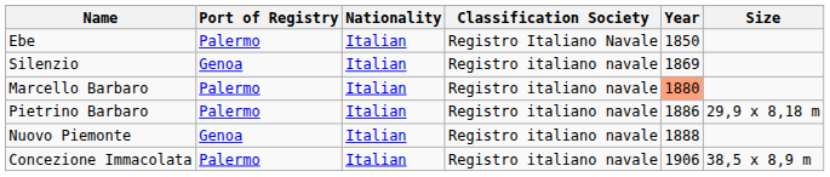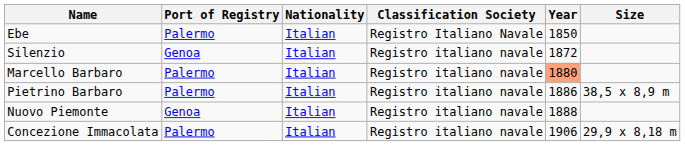 <table class="wikitable">
 <tr>
 <th>Name</th>
 <th>Port of Registry</th>
 <th>Nationality</th>
 <th>Classification Society</th>
 <th>Year</th>
 <th>Size</th>
 </tr>
 <tr>
 <td>Ebe</td>
 <td><a href='#'>Palermo</a></td>
 <td><a href='#'>Italian</a></td>
 <td>Registro Italiano Navale</td>
 <td>1850</td>
 <td></td>
 </tr>
 <tr>
 <td>Silenzio</td>
 <td><a href='#'>Genoa</a></td>
 <td><a href='#'>Italian</a></td>
 <td>Registro italiano navale</td>
-<td>1869</td>
+<td>1872</td>
 <td></td>
 </tr>
 <tr>
 <td>Marcello Barbaro</td>
 <td><a href='#'>Palermo</a></td>
 <td><a href='#'>Italian</a></td>
 <td>Registro italiano navale</td>
 <td style="background: lightsalmon;">1880</td>
 <td></td>
 </tr>
 <tr>
 <td>Pietrino Barbaro</td>
 <td><a href='#'>Palermo</a></td>
 <td><a href='#'>Italian</a></td>
 <td>Registro italiano navale</td>
 <td>1886</td>
-<td>29,9 x 8,18 m</td>
+<td>38,5 x 8,9 m</td>
 </tr>
 <tr>
 <td>Nuovo Piemonte</td>
 <td><a href='#'>Genoa</a></td>
 <td><a href='#'>Italian</a></td>
 <td>Registro italiano navale</td>
 <td>1888</td>
 <td></td>
 </tr>
 <tr>
 <td>Concezione Immacolata</td>
 <td><a href='#'>Palermo</a></td>
 <td><a href='#'>Italian</a></td>
 <td>Registro italiano navale</td>
 <td>1906</td>
-<td>38,5 x 8,9 m</td>
+<td>29,9 x 8,18 m</td>
 </tr>
 </table>
